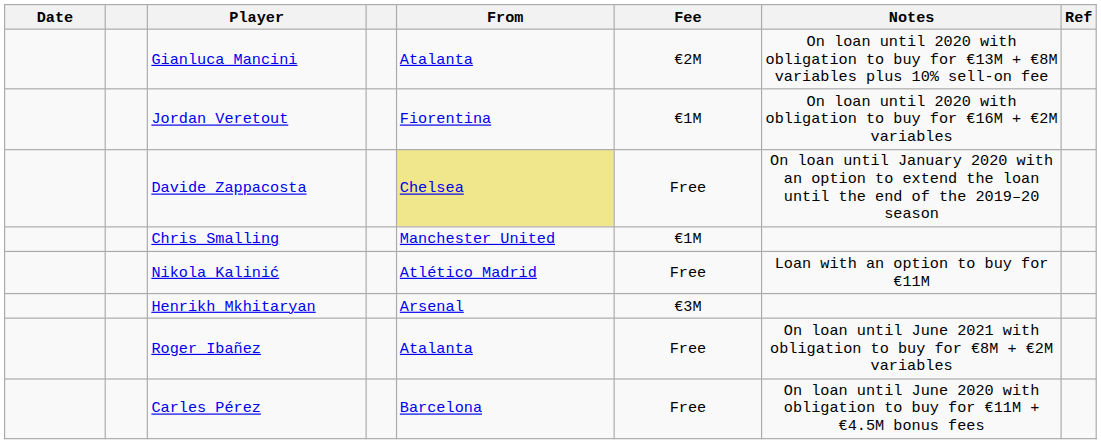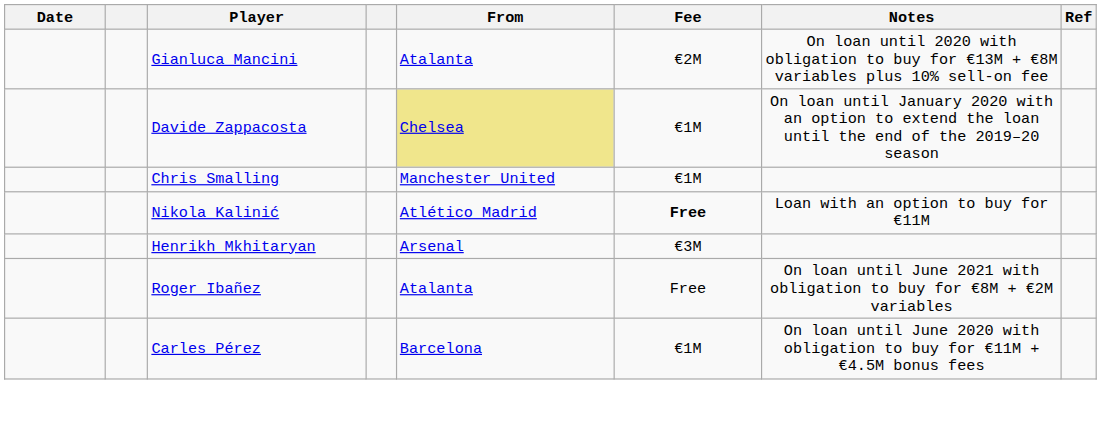 <table class="wikitable sortable">
 <tr>
 <th style="width:80px;">Date</th>
 <th style="width:30px;"></th>
 <th style="width:180px;">Player</th>
 <th style="width:20px;"></th>
 <th style="width:180px;">From</th>
 <th style="width:120px;" class="unsortable">Fee</th>
 <th style="width:250px;" class="unsortable">Notes</th>
 <th style="width:20px;">Ref</th>
 </tr>
 <tr>
 <td></td>
 <td align=center></td>
 <td> <a href='#'>Gianluca Mancini</a></td>
 <td align=center></td>
 <td> <a href='#'>Atalanta</a></td>
 <td align=center>€2M</td>
 <td align=center>On loan until 2020 with obligation to buy for €13M + €8M variables plus 10% sell-on fee</td>
 <td></td>
 </tr>
 <tr>
 <td></td>
 <td align=center></td>
-<td> <a href='#'>Jordan Veretout</a></td>
-<td align=center></td>
-<td> <a href='#'>Fiorentina</a></td>
-<td align=center>€1M</td>
-<td align=center>On loan until 2020 with obligation to buy for €16M + €2M variables</td>
-<td></td>
-</tr>
-<tr>
-<td></td>
-<td align=center></td>
 <td> <a href='#'>Davide Zappacosta</a></td>
 <td align=center></td>
 <td style="background: khaki;"> <a href='#'>Chelsea</a></td>
-<td align=center>Free</td>
+<td align=center>€1M</td>
 <td align=center>On loan until January 2020 with an option to extend the loan until the end of the 2019–20 season</td>
 <td></td>
 </tr>
 <tr>
 <td></td>
 <td align=center></td>
 <td> <a href='#'>Chris Smalling</a></td>
 <td align=center></td>
 <td> <a href='#'>Manchester United</a></td>
 <td align=center>€1M</td>
 <td align=center></td>
 <td></td>
 </tr>
 <tr>
 <td></td>
 <td align=center></td>
 <td> <a href='#'>Nikola Kalinić</a></td>
 <td align=center></td>
 <td> <a href='#'>Atlético Madrid</a></td>
-<td align=center>Free</td>
+<td align=center><strong>Free</strong></td>
 <td align=center>Loan with an option to buy for €11M</td>
 <td></td>
 </tr>
 <tr>
 <td></td>
 <td align=center></td>
 <td> <a href='#'>Henrikh Mkhitaryan</a></td>
 <td align=center></td>
 <td> <a href='#'>Arsenal</a></td>
 <td align=center>€3M</td>
 <td align=center></td>
 <td></td>
 </tr>
 <tr>
 <td></td>
 <td align=center></td>
 <td> <a href='#'>Roger Ibañez</a></td>
 <td align=center></td>
 <td> <a href='#'>Atalanta</a></td>
 <td align=center>Free</td>
 <td align=center>On loan until June 2021 with obligation to buy for €8M + €2M variables</td>
 <td></td>
 </tr>
 <tr>
 <td></td>
 <td align=center></td>
 <td> <a href='#'>Carles Pérez</a></td>
 <td align=center></td>
 <td> <a href='#'>Barcelona</a></td>
-<td align=center>Free</td>
+<td align=center>€1M</td>
 <td align=center>On loan until June 2020 with obligation to buy for €11M + €4.5M bonus fees</td>
 <td></td>
 </tr>
 </table>
